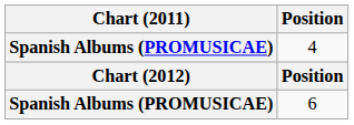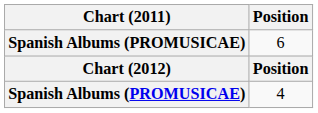 <table class="wikitable plainrowheaders" style="text-align:center">
 <tr>
 <th scope="col">Chart (2011)</th>
 <th scope="col">Position</th>
 </tr>
 <tr>
-<th scope="row">Spanish Albums (<a href='#'>PROMUSICAE</a>)</th>
-<td>4</td>
+<th scope="row">Spanish Albums (PROMUSICAE)</th>
+<td>6</td>
 </tr>
 <tr>
 <th scope="col">Chart (2012)</th>
 <th scope="col">Position</th>
 </tr>
 <tr>
-<th scope="row">Spanish Albums (PROMUSICAE)</th>
-<td>6</td>
+<th scope="row">Spanish Albums (<a href='#'>PROMUSICAE</a>)</th>
+<td>4</td>
 </tr>
 </table>
